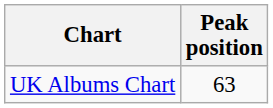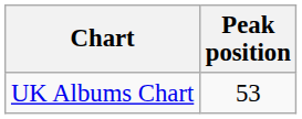 <table class="wikitable sortable">
 <tr>
 <th>Chart</th>
 <th>Peak<br>position</th>
 </tr>
 <tr>
 <td><a href='#'>UK Albums Chart</a></td>
-<td align=center>63</td>
+<td align=center>53</td>
 </tr>
 </table>
